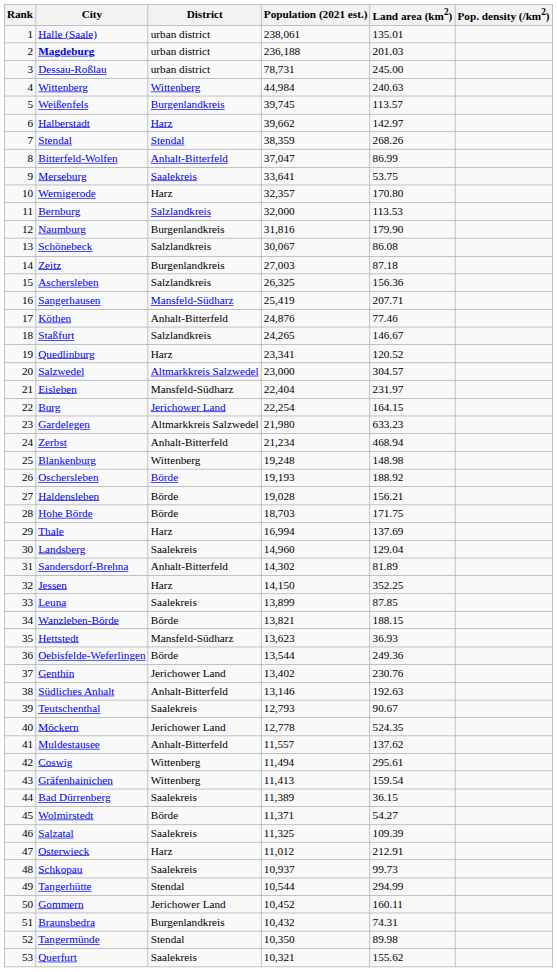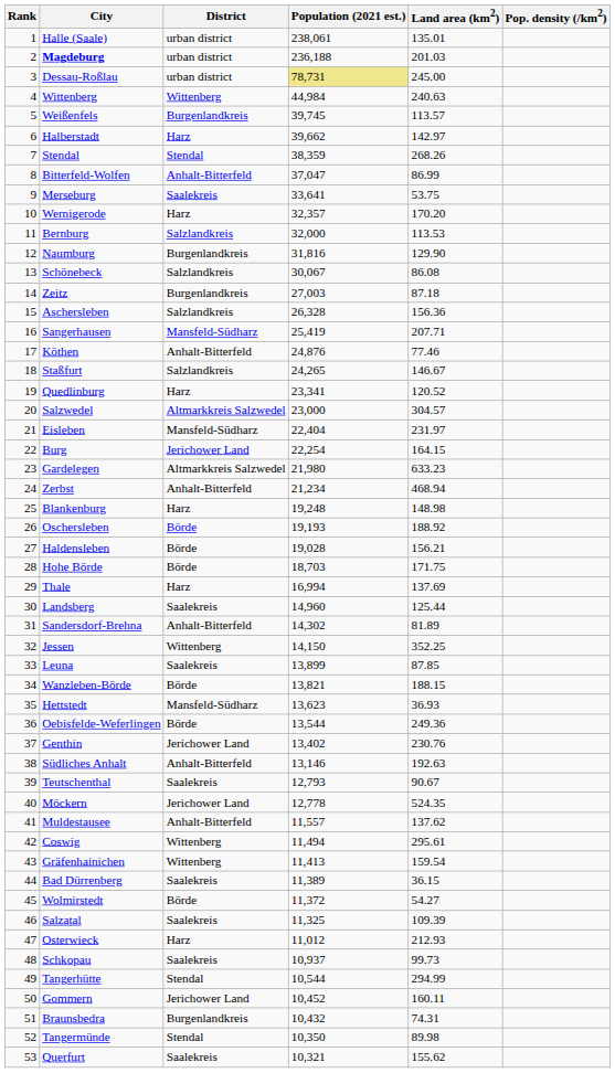 <table class="wikitable sortable zebra">
 <tr>
 <th>Rank</th>
 <th>City</th>
 <th>District</th>
 <th>Population (2021 est.)</th>
 <th data-sort-type="number">Land area (km<sup>2</sup>)</th>
 <th data-sort-type="number">Pop. density (/km<sup>2</sup>)</th>
 </tr>
 <tr>
 <td style="text-align:right;">1</td>
 <td><a href='#'>Halle (Saale)</a></td>
 <td>urban district</td>
 <td>238,061</td>
 <td>135.01</td>
 <td></td>
 </tr>
 <tr>
 <td style="text-align:right;">2</td>
 <td><strong><a href='#'>Magdeburg</a></strong></td>
 <td>urban district</td>
 <td>236,188</td>
 <td>201.03</td>
 <td></td>
 </tr>
 <tr>
 <td style="text-align:right;">3</td>
 <td><a href='#'>Dessau-Roßlau</a></td>
 <td>urban district</td>
-<td>78,731</td>
+<td style="background: khaki;">78,731</td>
 <td>245.00</td>
 <td></td>
 </tr>
 <tr>
 <td style="text-align:right;">4</td>
 <td><a href='#'>Wittenberg</a></td>
 <td><a href='#'>Wittenberg</a></td>
 <td>44,984</td>
 <td>240.63</td>
 <td></td>
 </tr>
 <tr>
 <td style="text-align:right;">5</td>
 <td><a href='#'>Weißenfels</a></td>
 <td><a href='#'>Burgenlandkreis</a></td>
 <td>39,745</td>
 <td>113.57</td>
 <td></td>
 </tr>
 <tr>
 <td style="text-align:right;">6</td>
 <td><a href='#'>Halberstadt</a></td>
 <td><a href='#'>Harz</a></td>
 <td>39,662</td>
 <td>142.97</td>
 <td></td>
 </tr>
 <tr>
 <td style="text-align:right;">7</td>
 <td><a href='#'>Stendal</a></td>
 <td><a href='#'>Stendal</a></td>
 <td>38,359</td>
 <td>268.26</td>
 <td></td>
 </tr>
 <tr>
 <td style="text-align:right;">8</td>
 <td><a href='#'>Bitterfeld-Wolfen</a></td>
 <td><a href='#'>Anhalt-Bitterfeld</a></td>
 <td>37,047</td>
 <td>86.99</td>
 <td></td>
 </tr>
 <tr>
 <td style="text-align:right;">9</td>
 <td><a href='#'>Merseburg</a></td>
 <td><a href='#'>Saalekreis</a></td>
 <td>33,641</td>
 <td>53.75</td>
 <td></td>
 </tr>
 <tr>
 <td style="text-align:right;">10</td>
 <td><a href='#'>Wernigerode</a></td>
 <td>Harz</td>
 <td>32,357</td>
-<td>170.80</td>
+<td>170.20</td>
 <td></td>
 </tr>
 <tr>
 <td style="text-align:right;">11</td>
 <td><a href='#'>Bernburg</a></td>
 <td><a href='#'>Salzlandkreis</a></td>
 <td>32,000</td>
 <td>113.53</td>
 <td></td>
 </tr>
 <tr>
 <td style="text-align:right;">12</td>
 <td><a href='#'>Naumburg</a></td>
 <td>Burgenlandkreis</td>
 <td>31,816</td>
-<td>179.90</td>
+<td>129.90</td>
 <td></td>
 </tr>
 <tr>
 <td style="text-align:right;">13</td>
 <td><a href='#'>Schönebeck</a></td>
 <td>Salzlandkreis</td>
 <td>30,067</td>
 <td>86.08</td>
 <td></td>
 </tr>
 <tr>
 <td style="text-align:right;">14</td>
 <td><a href='#'>Zeitz</a></td>
 <td>Burgenlandkreis</td>
 <td>27,003</td>
 <td>87.18</td>
 <td></td>
 </tr>
 <tr>
 <td style="text-align:right;">15</td>
 <td><a href='#'>Aschersleben</a></td>
 <td>Salzlandkreis</td>
-<td>26,325</td>
+<td>26,328</td>
 <td>156.36</td>
 <td></td>
 </tr>
 <tr>
 <td style="text-align:right;">16</td>
 <td><a href='#'>Sangerhausen</a></td>
 <td><a href='#'>Mansfeld-Südharz</a></td>
 <td>25,419</td>
 <td>207.71</td>
 <td></td>
 </tr>
 <tr>
 <td style="text-align:right;">17</td>
 <td><a href='#'>Köthen</a></td>
 <td>Anhalt-Bitterfeld</td>
 <td>24,876</td>
 <td>77.46</td>
 <td></td>
 </tr>
 <tr>
 <td style="text-align:right;">18</td>
 <td><a href='#'>Staßfurt</a></td>
 <td>Salzlandkreis</td>
 <td>24,265</td>
 <td>146.67</td>
 <td></td>
 </tr>
 <tr>
 <td style="text-align:right;">19</td>
 <td><a href='#'>Quedlinburg</a></td>
 <td>Harz</td>
 <td>23,341</td>
 <td>120.52</td>
 <td></td>
 </tr>
 <tr>
 <td style="text-align:right;">20</td>
 <td><a href='#'>Salzwedel</a></td>
 <td><a href='#'>Altmarkkreis Salzwedel</a></td>
 <td>23,000</td>
 <td>304.57</td>
 <td></td>
 </tr>
 <tr>
 <td style="text-align:right;">21</td>
 <td><a href='#'>Eisleben</a></td>
 <td>Mansfeld-Südharz</td>
 <td>22,404</td>
 <td>231.97</td>
 <td></td>
 </tr>
 <tr>
 <td style="text-align:right;">22</td>
 <td><a href='#'>Burg</a></td>
 <td><a href='#'>Jerichower Land</a></td>
 <td>22,254</td>
 <td>164.15</td>
 <td></td>
 </tr>
 <tr>
 <td style="text-align:right;">23</td>
 <td><a href='#'>Gardelegen</a></td>
 <td>Altmarkkreis Salzwedel</td>
 <td>21,980</td>
 <td>633.23</td>
 <td></td>
 </tr>
 <tr>
 <td style="text-align:right;">24</td>
 <td><a href='#'>Zerbst</a></td>
 <td>Anhalt-Bitterfeld</td>
 <td>21,234</td>
 <td>468.94</td>
 <td></td>
 </tr>
 <tr>
 <td style="text-align:right;">25</td>
 <td><a href='#'>Blankenburg</a></td>
-<td>Wittenberg</td>
+<td>Harz</td>
 <td>19,248</td>
 <td>148.98</td>
 <td></td>
 </tr>
 <tr>
 <td style="text-align:right;">26</td>
 <td><a href='#'>Oschersleben</a></td>
 <td><a href='#'>Börde</a></td>
 <td>19,193</td>
 <td>188.92</td>
 <td></td>
 </tr>
 <tr>
 <td style="text-align:right;">27</td>
 <td><a href='#'>Haldensleben</a></td>
 <td>Börde</td>
 <td>19,028</td>
 <td>156.21</td>
 <td></td>
 </tr>
 <tr>
 <td style="text-align:right;">28</td>
 <td><a href='#'>Hohe Börde</a></td>
 <td>Börde</td>
 <td>18,703</td>
 <td>171.75</td>
 <td></td>
 </tr>
 <tr>
 <td style="text-align:right;">29</td>
 <td><a href='#'>Thale</a></td>
 <td>Harz</td>
 <td>16,994</td>
 <td>137.69</td>
 <td></td>
 </tr>
 <tr>
 <td style="text-align:right;">30</td>
 <td><a href='#'>Landsberg</a></td>
 <td>Saalekreis</td>
 <td>14,960</td>
-<td>129.04</td>
+<td>125.44</td>
 <td></td>
 </tr>
 <tr>
 <td style="text-align:right;">31</td>
 <td><a href='#'>Sandersdorf-Brehna</a></td>
 <td>Anhalt-Bitterfeld</td>
 <td>14,302</td>
 <td>81.89</td>
 <td></td>
 </tr>
 <tr>
 <td style="text-align:right;">32</td>
 <td><a href='#'>Jessen</a></td>
-<td>Harz</td>
+<td>Wittenberg</td>
 <td>14,150</td>
 <td>352.25</td>
 <td></td>
 </tr>
 <tr>
 <td style="text-align:right;">33</td>
 <td><a href='#'>Leuna</a></td>
 <td>Saalekreis</td>
 <td>13,899</td>
 <td>87.85</td>
 <td></td>
 </tr>
 <tr>
 <td style="text-align:right;">34</td>
 <td><a href='#'>Wanzleben-Börde</a></td>
 <td>Börde</td>
 <td>13,821</td>
 <td>188.15</td>
 <td></td>
 </tr>
 <tr>
 <td style="text-align:right;">35</td>
 <td><a href='#'>Hettstedt</a></td>
 <td>Mansfeld-Südharz</td>
 <td>13,623</td>
 <td>36.93</td>
 <td></td>
 </tr>
 <tr>
 <td style="text-align:right;">36</td>
 <td><a href='#'>Oebisfelde-Weferlingen</a></td>
 <td>Börde</td>
 <td>13,544</td>
 <td>249.36</td>
 <td></td>
 </tr>
 <tr>
 <td style="text-align:right;">37</td>
 <td><a href='#'>Genthin</a></td>
 <td>Jerichower Land</td>
 <td>13,402</td>
 <td>230.76</td>
 <td></td>
 </tr>
 <tr>
 <td style="text-align:right;">38</td>
 <td><a href='#'>Südliches Anhalt</a></td>
 <td>Anhalt-Bitterfeld</td>
 <td>13,146</td>
 <td>192.63</td>
 <td></td>
 </tr>
 <tr>
 <td style="text-align:right;">39</td>
 <td><a href='#'>Teutschenthal</a></td>
 <td>Saalekreis</td>
 <td>12,793</td>
 <td>90.67</td>
 <td></td>
 </tr>
 <tr>
 <td style="text-align:right;">40</td>
 <td><a href='#'>Möckern</a></td>
 <td>Jerichower Land</td>
 <td>12,778</td>
 <td>524.35</td>
 <td></td>
 </tr>
 <tr>
 <td style="text-align:right;">41</td>
 <td><a href='#'>Muldestausee</a></td>
 <td>Anhalt-Bitterfeld</td>
 <td>11,557</td>
 <td>137.62</td>
 <td></td>
 </tr>
 <tr>
 <td style="text-align:right;">42</td>
 <td><a href='#'>Coswig</a></td>
 <td>Wittenberg</td>
 <td>11,494</td>
 <td>295.61</td>
 <td></td>
 </tr>
 <tr>
 <td style="text-align:right;">43</td>
 <td><a href='#'>Gräfenhainichen</a></td>
 <td>Wittenberg</td>
 <td>11,413</td>
 <td>159.54</td>
 <td></td>
 </tr>
 <tr>
 <td style="text-align:right;">44</td>
 <td><a href='#'>Bad Dürrenberg</a></td>
 <td>Saalekreis</td>
 <td>11,389</td>
 <td>36.15</td>
 <td></td>
 </tr>
 <tr>
 <td style="text-align:right;">45</td>
 <td><a href='#'>Wolmirstedt</a></td>
 <td>Börde</td>
-<td>11,371</td>
+<td>11,372</td>
 <td>54.27</td>
 <td></td>
 </tr>
 <tr>
 <td style="text-align:right;">46</td>
 <td><a href='#'>Salzatal</a></td>
 <td>Saalekreis</td>
 <td>11,325</td>
 <td>109.39</td>
 <td></td>
 </tr>
 <tr>
 <td style="text-align:right;">47</td>
 <td><a href='#'>Osterwieck</a></td>
 <td>Harz</td>
 <td>11,012</td>
-<td>212.91</td>
+<td>212.93</td>
 <td></td>
 </tr>
 <tr>
 <td style="text-align:right;">48</td>
 <td><a href='#'>Schkopau</a></td>
 <td>Saalekreis</td>
 <td>10,937</td>
 <td>99.73</td>
 <td></td>
 </tr>
 <tr>
 <td style="text-align:right;">49</td>
 <td><a href='#'>Tangerhütte</a></td>
 <td>Stendal</td>
 <td>10,544</td>
 <td>294.99</td>
 <td></td>
 </tr>
 <tr>
 <td style="text-align:right;">50</td>
 <td><a href='#'>Gommern</a></td>
 <td>Jerichower Land</td>
 <td>10,452</td>
 <td>160.11</td>
 <td></td>
 </tr>
 <tr>
 <td style="text-align:right;">51</td>
 <td><a href='#'>Braunsbedra</a></td>
 <td>Burgenlandkreis</td>
 <td>10,432</td>
 <td>74.31</td>
 <td></td>
 </tr>
 <tr>
 <td style="text-align:right;">52</td>
 <td><a href='#'>Tangermünde</a></td>
 <td>Stendal</td>
 <td>10,350</td>
 <td>89.98</td>
 <td></td>
 </tr>
 <tr>
 <td style="text-align:right;">53</td>
 <td><a href='#'>Querfurt</a></td>
 <td>Saalekreis</td>
 <td>10,321</td>
 <td>155.62</td>
 <td></td>
 </tr>
 </table>
